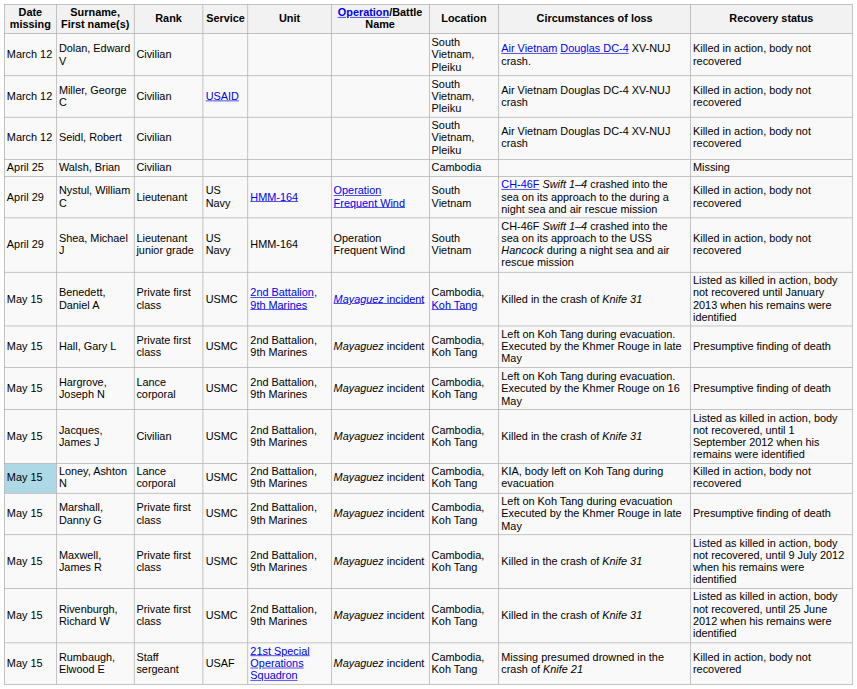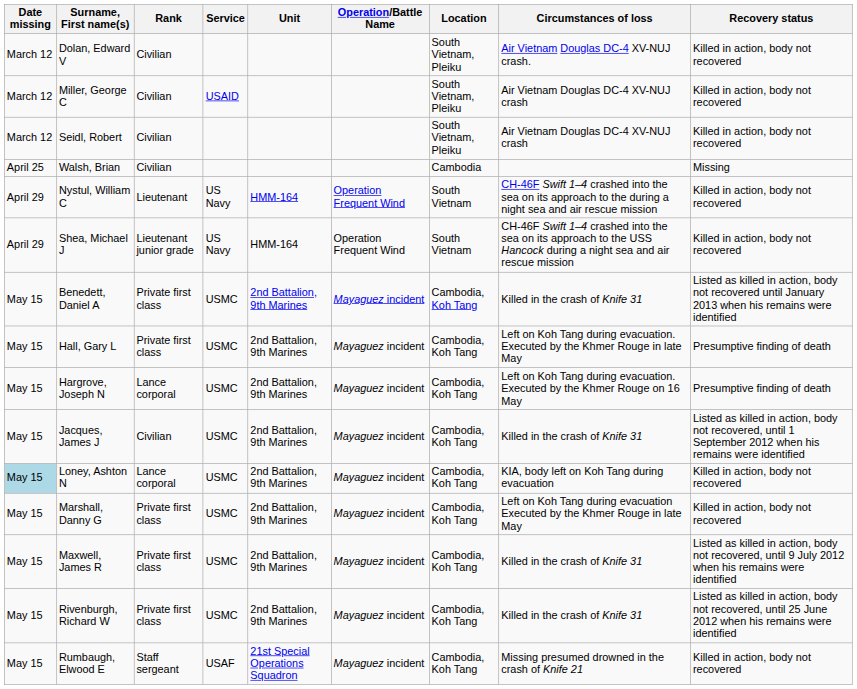 <table class="wikitable sortable">
 <tr>
 <th>Date missing</th>
 <th>Surname, First name(s)</th>
 <th>Rank</th>
 <th>Service</th>
 <th>Unit</th>
 <th><a href='#'>Operation</a>/Battle Name</th>
 <th>Location</th>
 <th>Circumstances of loss</th>
 <th>Recovery status</th>
 </tr>
 <tr>
 <td>March 12</td>
 <td>Dolan, Edward V</td>
 <td>Civilian</td>
 <td></td>
 <td></td>
 <td></td>
 <td>South Vietnam, Pleiku</td>
 <td><a href='#'>Air Vietnam</a> <a href='#'>Douglas DC-4</a> XV-NUJ crash.</td>
 <td>Killed in action, body not recovered</td>
 </tr>
 <tr>
 <td>March 12</td>
 <td>Miller, George C</td>
 <td>Civilian</td>
 <td><a href='#'>USAID</a></td>
 <td></td>
 <td></td>
 <td>South Vietnam, Pleiku</td>
 <td>Air Vietnam Douglas DC-4 XV-NUJ crash</td>
 <td>Killed in action, body not recovered</td>
 </tr>
 <tr>
 <td>March 12</td>
 <td>Seidl, Robert</td>
 <td>Civilian</td>
 <td></td>
 <td></td>
 <td></td>
 <td>South Vietnam, Pleiku</td>
 <td>Air Vietnam Douglas DC-4 XV-NUJ crash</td>
 <td>Killed in action, body not recovered</td>
 </tr>
 <tr>
 <td>April 25</td>
 <td>Walsh, Brian</td>
 <td>Civilian</td>
 <td></td>
 <td></td>
 <td></td>
 <td>Cambodia</td>
 <td></td>
 <td>Missing</td>
 </tr>
 <tr>
 <td>April 29</td>
 <td>Nystul, William C</td>
 <td>Lieutenant</td>
 <td>US Navy</td>
 <td><a href='#'>HMM-164</a></td>
 <td><a href='#'>Operation Frequent Wind</a></td>
 <td>South Vietnam</td>
 <td><a href='#'>CH-46F</a> <em>Swift 1–4</em> crashed into the sea on its approach to the  during a night sea and air rescue mission</td>
 <td>Killed in action, body not recovered</td>
 </tr>
 <tr>
 <td>April 29</td>
 <td>Shea, Michael J</td>
 <td>Lieutenant junior grade</td>
 <td>US Navy</td>
 <td>HMM-164</td>
 <td>Operation Frequent Wind</td>
 <td>South Vietnam</td>
 <td>CH-46F <em>Swift 1–4</em> crashed into the sea on its approach to the USS <em>Hancock</em> during a night sea and air rescue mission</td>
 <td>Killed in action, body not recovered</td>
 </tr>
 <tr>
 <td>May 15</td>
 <td>Benedett, Daniel A</td>
 <td>Private first class</td>
 <td>USMC</td>
 <td><a href='#'>2nd Battalion, 9th Marines</a></td>
 <td><a href='#'><em>Mayaguez</em> incident</a></td>
 <td>Cambodia, <a href='#'>Koh Tang</a></td>
 <td>Killed in the crash of <em>Knife 31</em></td>
 <td>Listed as killed in action, body not recovered until January 2013 when his remains were identified</td>
 </tr>
 <tr>
 <td>May 15</td>
 <td>Hall, Gary L</td>
 <td>Private first class</td>
 <td>USMC</td>
 <td>2nd Battalion, 9th Marines</td>
 <td><em>Mayaguez</em> incident</td>
 <td>Cambodia, Koh Tang</td>
 <td>Left on Koh Tang during evacuation. Executed by the Khmer Rouge in late May</td>
 <td>Presumptive finding of death</td>
 </tr>
 <tr>
 <td>May 15</td>
 <td>Hargrove, Joseph N</td>
 <td>Lance corporal</td>
 <td>USMC</td>
 <td>2nd Battalion, 9th Marines</td>
 <td><em>Mayaguez</em> incident</td>
 <td>Cambodia, Koh Tang</td>
 <td>Left on Koh Tang during evacuation. Executed by the Khmer Rouge on 16 May</td>
 <td>Presumptive finding of death</td>
 </tr>
 <tr>
 <td>May 15</td>
 <td>Jacques, James J</td>
 <td>Civilian</td>
 <td>USMC</td>
 <td>2nd Battalion, 9th Marines</td>
 <td><em>Mayaguez</em> incident</td>
 <td>Cambodia, Koh Tang</td>
 <td>Killed in the crash of <em>Knife 31</em></td>
 <td>Listed as killed in action, body not recovered, until 1 September 2012 when his remains were identified</td>
 </tr>
 <tr>
 <td style="background: lightblue;">May 15</td>
 <td>Loney, Ashton N</td>
 <td>Lance corporal</td>
 <td>USMC</td>
 <td>2nd Battalion, 9th Marines</td>
 <td><em>Mayaguez</em> incident</td>
 <td>Cambodia, Koh Tang</td>
 <td>KIA, body left on Koh Tang during evacuation</td>
 <td>Killed in action, body not recovered</td>
 </tr>
 <tr>
 <td>May 15</td>
 <td>Marshall, Danny G</td>
 <td>Private first class</td>
 <td>USMC</td>
 <td>2nd Battalion, 9th Marines</td>
 <td><em>Mayaguez</em> incident</td>
 <td>Cambodia, Koh Tang</td>
 <td>Left on Koh Tang during evacuation Executed by the Khmer Rouge in late May</td>
-<td>Presumptive finding of death</td>
+<td>Killed in action, body not recovered</td>
 </tr>
 <tr>
 <td>May 15</td>
 <td>Maxwell, James R</td>
 <td>Private first class</td>
 <td>USMC</td>
 <td>2nd Battalion, 9th Marines</td>
 <td><em>Mayaguez</em> incident</td>
 <td>Cambodia, Koh Tang</td>
 <td>Killed in the crash of <em>Knife 31</em></td>
 <td>Listed as killed in action, body not recovered, until 9 July 2012 when his remains were identified</td>
 </tr>
 <tr>
 <td>May 15</td>
 <td>Rivenburgh, Richard W</td>
 <td>Private first class</td>
 <td>USMC</td>
 <td>2nd Battalion, 9th Marines</td>
 <td><em>Mayaguez</em> incident</td>
 <td>Cambodia, Koh Tang</td>
 <td>Killed in the crash of <em>Knife 31</em></td>
 <td>Listed as killed in action, body not recovered, until 25 June 2012 when his remains were identified</td>
 </tr>
 <tr>
 <td>May 15</td>
 <td>Rumbaugh, Elwood E</td>
 <td>Staff sergeant</td>
 <td>USAF</td>
 <td><a href='#'>21st Special Operations Squadron</a></td>
 <td><em>Mayaguez</em> incident</td>
 <td>Cambodia, Koh Tang</td>
 <td>Missing presumed drowned in the crash of <em>Knife 21</em></td>
 <td>Killed in action, body not recovered</td>
 </tr>
 </table>
